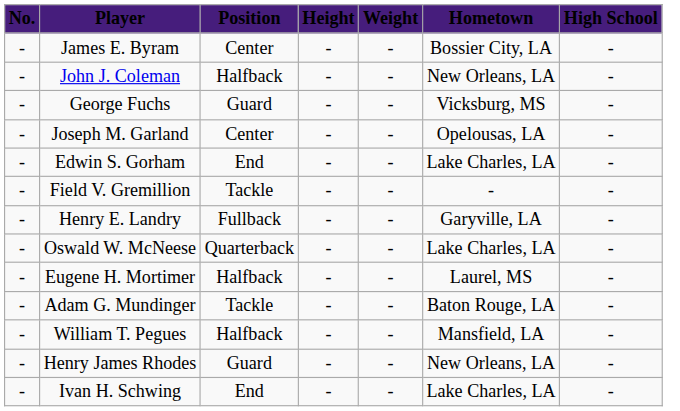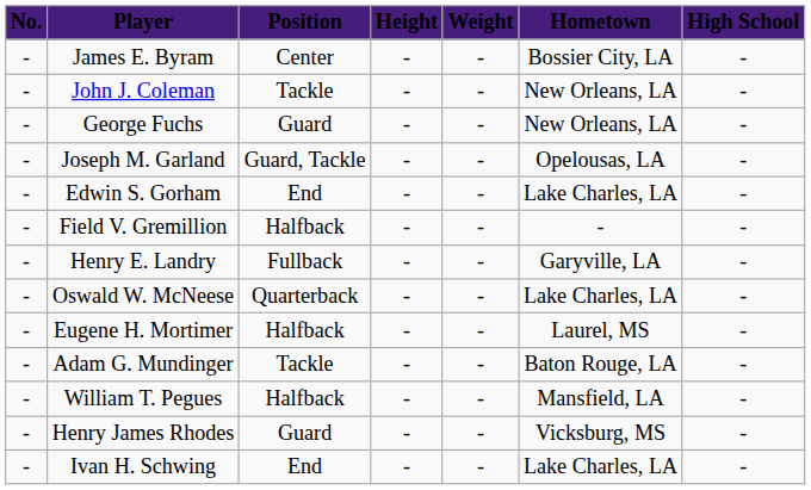 <table class="wikitable">
 <tr style="text-align:center;">
 <th style="background:#461d7c;" align="center"><span>No.</span></th>
 <th style="background:#461d7c;" align="center"><span>Player</span></th>
 <th style="background:#461d7c;" align="center"><span>Position</span></th>
 <th style="background:#461d7c;" align="center"><span>Height</span></th>
 <th style="background:#461d7c;" align="center"><span>Weight</span></th>
 <th style="background:#461d7c;" align="center"><span>Hometown</span></th>
 <th style="background:#461d7c;" align="center"><span>High School</span></th>
 </tr>
 <tr style="text-align:center;">
 <td>-</td>
 <td>James E. Byram</td>
 <td>Center</td>
 <td>-</td>
 <td>-</td>
 <td>Bossier City, LA</td>
 <td>-</td>
 </tr>
 <tr style="text-align:center;">
 <td>-</td>
 <td><a href='#'>John J. Coleman</a></td>
-<td>Halfback</td>
+<td>Tackle</td>
 <td>-</td>
 <td>-</td>
 <td>New Orleans, LA</td>
 <td>-</td>
 </tr>
 <tr style="text-align:center;">
 <td>-</td>
 <td>George Fuchs</td>
 <td>Guard</td>
 <td>-</td>
 <td>-</td>
-<td>Vicksburg, MS</td>
+<td>New Orleans, LA</td>
 <td>-</td>
 </tr>
 <tr style="text-align:center;">
 <td>-</td>
 <td>Joseph M. Garland</td>
-<td>Center</td>
+<td>Guard, Tackle</td>
 <td>-</td>
 <td>-</td>
 <td>Opelousas, LA</td>
 <td>-</td>
 </tr>
 <tr style="text-align:center;">
 <td>-</td>
 <td>Edwin S. Gorham</td>
 <td>End</td>
 <td>-</td>
 <td>-</td>
 <td>Lake Charles, LA</td>
 <td>-</td>
 </tr>
 <tr style="text-align:center;">
 <td>-</td>
 <td>Field V. Gremillion</td>
-<td>Tackle</td>
+<td>Halfback</td>
 <td>-</td>
 <td>-</td>
 <td>-</td>
 <td>-</td>
 </tr>
 <tr style="text-align:center;">
 <td>-</td>
 <td>Henry E. Landry</td>
 <td>Fullback</td>
 <td>-</td>
 <td>-</td>
 <td>Garyville, LA</td>
 <td>-</td>
 </tr>
 <tr style="text-align:center;">
 <td>-</td>
 <td>Oswald W. McNeese</td>
 <td>Quarterback</td>
 <td>-</td>
 <td>-</td>
 <td>Lake Charles, LA</td>
 <td>-</td>
 </tr>
 <tr style="text-align:center;">
 <td>-</td>
 <td>Eugene H. Mortimer</td>
 <td>Halfback</td>
 <td>-</td>
 <td>-</td>
 <td>Laurel, MS</td>
 <td>-</td>
 </tr>
 <tr style="text-align:center;">
 <td>-</td>
 <td>Adam G. Mundinger</td>
 <td>Tackle</td>
 <td>-</td>
 <td>-</td>
 <td>Baton Rouge, LA</td>
 <td>-</td>
 </tr>
 <tr style="text-align:center;">
 <td>-</td>
 <td>William T. Pegues</td>
 <td>Halfback</td>
 <td>-</td>
 <td>-</td>
 <td>Mansfield, LA</td>
 <td>-</td>
 </tr>
 <tr style="text-align:center;">
 <td>-</td>
 <td>Henry James Rhodes</td>
 <td>Guard</td>
 <td>-</td>
 <td>-</td>
-<td>New Orleans, LA</td>
+<td>Vicksburg, MS</td>
 <td>-</td>
 </tr>
 <tr style="text-align:center;">
 <td>-</td>
 <td>Ivan H. Schwing</td>
 <td>End</td>
 <td>-</td>
 <td>-</td>
 <td>Lake Charles, LA</td>
 <td>-</td>
 </tr>
 </table>
